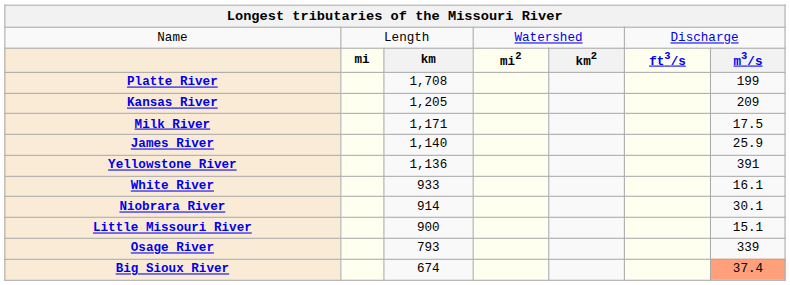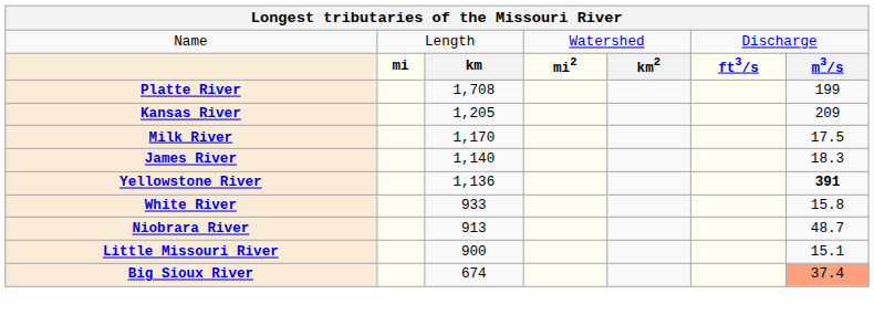 <table class="wikitable sortable collapsible collapsed" style="float:right; width:47%;">
 <tr>
 <th colspan="7">Longest tributaries of the Missouri River</th>
 </tr>
 <tr style="font-size:9pt; text-align:center;">
 <td>Name</td>
 <td colspan="2">Length</td>
 <td colspan="2"><a href='#'>Watershed</a></td>
 <td colspan="2"><a href='#'>Discharge</a></td>
 </tr>
 <tr style="font-size:9pt; text-align:center;">
 <th style="background:#faebd7;"></th>
 <th style="background:ivory;"><strong>mi</strong></th>
 <th><strong>km</strong></th>
 <th style="background:ivory;"><strong>mi<sup>2</sup></strong></th>
 <th><strong>km<sup>2</sup></strong></th>
 <th style="background:ivory;"><strong><a href='#'>ft<sup>3</sup>/s</a></strong></th>
 <th><strong><a href='#'>m<sup>3</sup>/s</a></strong></th>
 </tr>
 <tr style="font-size:9pt; text-align:center;">
 <th scope="row" style="background:#faebd7;"><a href='#'>Platte River</a></th>
 <td style="background:ivory;"></td>
 <td>1,708</td>
 <td style="background:ivory;"></td>
 <td></td>
 <td style="background:ivory;"></td>
 <td>199</td>
 </tr>
 <tr style="font-size:9pt; text-align:center;">
 <th scope="row" style="background:#faebd7;"><a href='#'>Kansas River</a></th>
 <td style="background:ivory;"></td>
 <td>1,205</td>
 <td style="background:ivory;"></td>
 <td></td>
 <td style="background:ivory;"></td>
 <td>209</td>
 </tr>
 <tr style="font-size:9pt; text-align:center;">
 <th scope="row" style="background:#faebd7;"><a href='#'>Milk River</a></th>
 <td style="background:ivory;"></td>
-<td>1,171</td>
+<td>1,170</td>
 <td style="background:ivory;"></td>
 <td></td>
 <td style="background:ivory;"></td>
 <td>17.5</td>
 </tr>
 <tr style="font-size:9pt; text-align:center;">
 <th scope="row" style="background:#faebd7;"><a href='#'>James River</a></th>
 <td style="background:ivory;"></td>
 <td>1,140</td>
 <td style="background:ivory;"></td>
 <td></td>
 <td style="background:ivory;"></td>
-<td>25.9</td>
+<td>18.3</td>
 </tr>
 <tr style="font-size:9pt; text-align:center;">
 <th scope="row" style="background:#faebd7;"><a href='#'>Yellowstone River</a></th>
 <td style="background:ivory;"></td>
 <td>1,136</td>
 <td style="background:ivory;"></td>
 <td></td>
 <td style="background:ivory;"></td>
-<td>391</td>
+<td><strong>391</strong></td>
 </tr>
 <tr style="font-size:9pt; text-align:center;">
 <th scope="row" style="background:#faebd7;"><a href='#'>White River</a></th>
 <td style="background:ivory;"></td>
 <td>933</td>
 <td style="background:ivory;"></td>
 <td></td>
 <td style="background:ivory;"></td>
-<td>16.1</td>
+<td>15.8</td>
 </tr>
 <tr style="font-size:9pt; text-align:center;">
 <th scope="row" style="background:#faebd7;"><a href='#'>Niobrara River</a></th>
 <td style="background:ivory;"></td>
-<td>914</td>
+<td>913</td>
 <td style="background:ivory;"></td>
 <td></td>
 <td style="background:ivory;"></td>
-<td>30.1</td>
+<td>48.7</td>
 </tr>
 <tr style="font-size:9pt; text-align:center;">
 <th scope="row" style="background:#faebd7;"><a href='#'>Little Missouri River</a></th>
 <td style="background:ivory;"></td>
 <td>900</td>
 <td style="background:ivory;"></td>
 <td></td>
 <td style="background:ivory;"></td>
 <td>15.1</td>
 </tr>
 <tr style="font-size:9pt; text-align:center;">
-<th scope="row" style="background:#faebd7;"><a href='#'>Osage River</a></th>
-<td style="background:ivory;"></td>
-<td>793</td>
-<td style="background:ivory;"></td>
-<td></td>
-<td style="background:ivory;"></td>
-<td>339</td>
-</tr>
-<tr style="font-size:9pt; text-align:center;">
 <th scope="row" style="background:#faebd7;"><a href='#'>Big Sioux River</a></th>
 <td style="background:ivory;"></td>
 <td>674</td>
 <td style="background:ivory;"></td>
 <td></td>
 <td style="background:ivory;"></td>
 <td style="background: lightsalmon;">37.4</td>
 </tr>
 </table>
